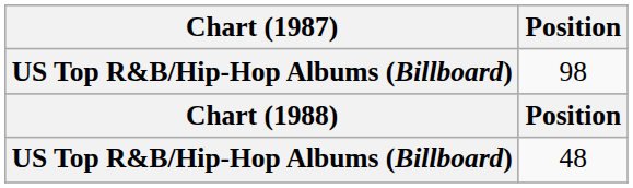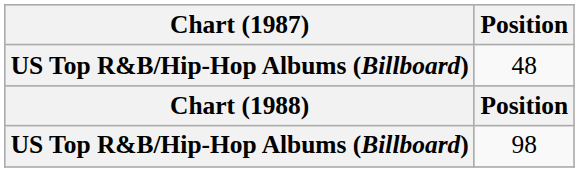 <table class="wikitable plainrowheaders" style="text-align:center">
 <tr>
 <th scope="col">Chart (1987)</th>
 <th scope="col">Position</th>
 </tr>
 <tr>
 <th scope="row">US Top R&B/Hip-Hop Albums (<em>Billboard</em>)</th>
-<td>98</td>
+<td>48</td>
 </tr>
 <tr>
 <th scope="col">Chart (1988)</th>
 <th scope="col">Position</th>
 </tr>
 <tr>
 <th scope="row">US Top R&B/Hip-Hop Albums (<em>Billboard</em>)</th>
-<td>48</td>
+<td>98</td>
 </tr>
 </table>
